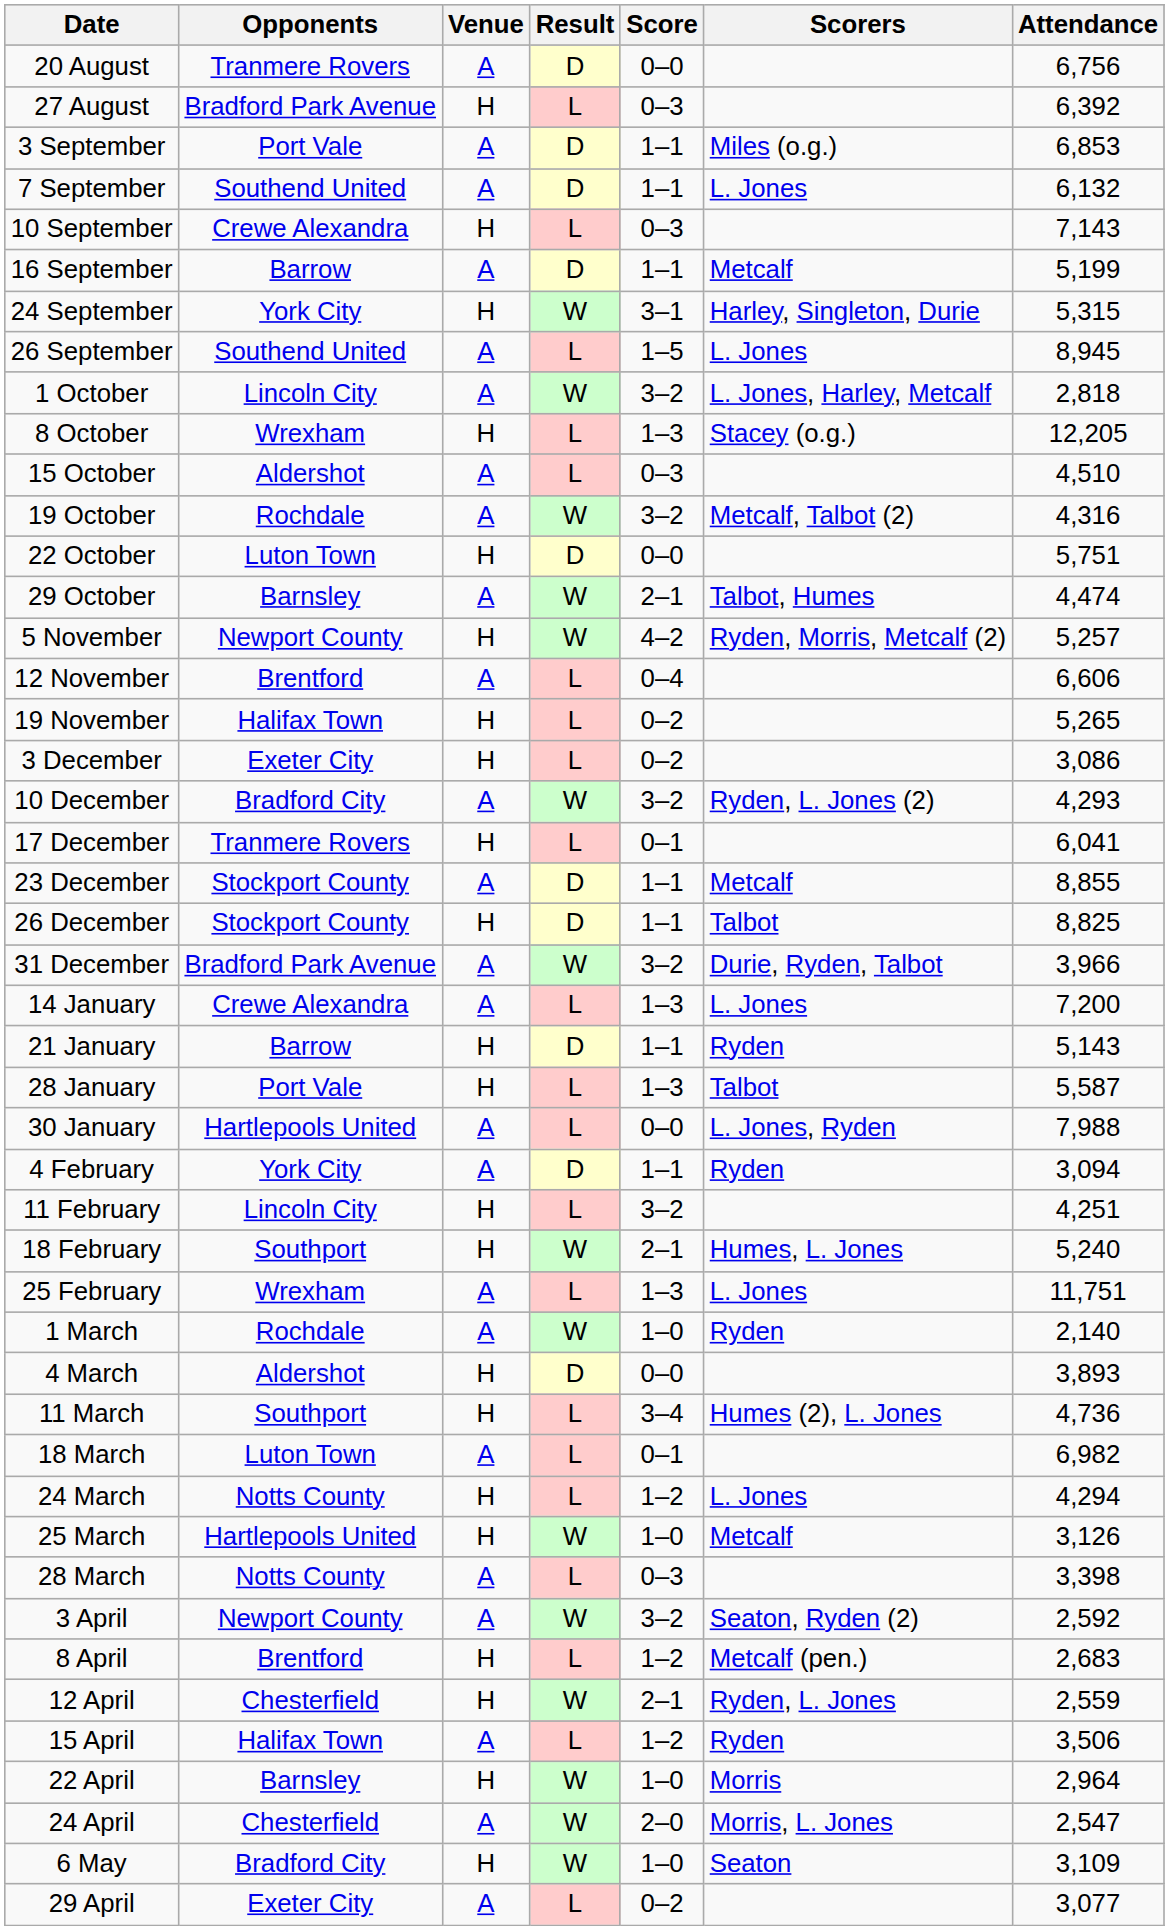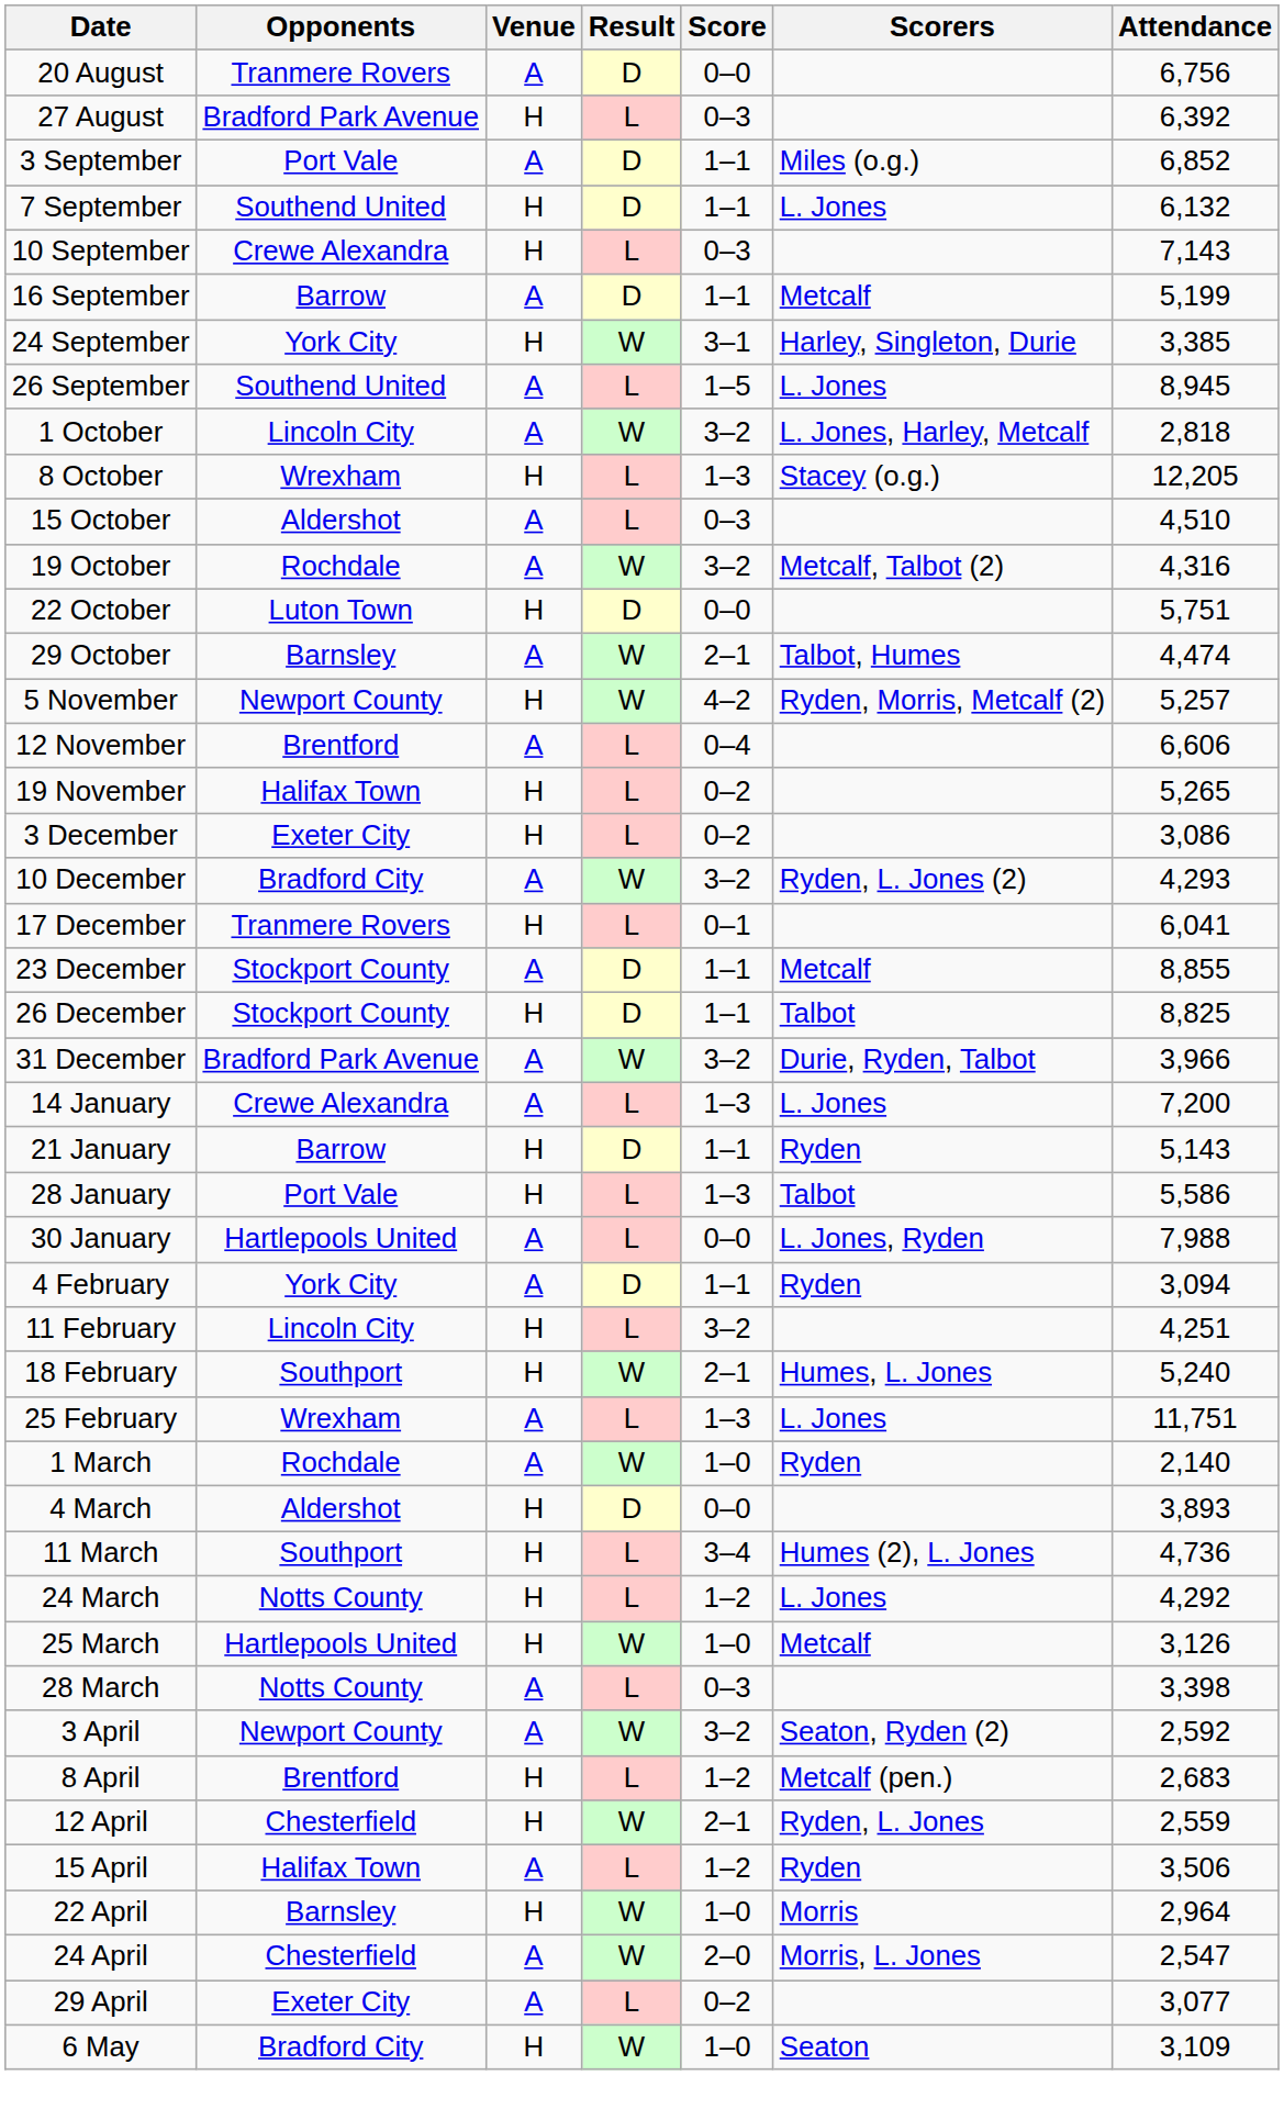 <table class="wikitable" style="text-align:center">
 <tr>
 <th>Date</th>
 <th>Opponents</th>
 <th>Venue</th>
 <th>Result</th>
 <th>Score</th>
 <th>Scorers</th>
 <th>Attendance</th>
 </tr>
 <tr>
 <td>20 August</td>
 <td><a href='#'>Tranmere Rovers</a></td>
 <td><a href='#'>A</a></td>
 <td style="background-color:#FFFFCC">D</td>
 <td>0–0</td>
 <td align="left"></td>
 <td>6,756</td>
 </tr>
 <tr>
 <td>27 August</td>
 <td><a href='#'>Bradford Park Avenue</a></td>
 <td>H</td>
 <td style="background-color:#FFCCCC">L</td>
 <td>0–3</td>
 <td align="left"></td>
 <td>6,392</td>
 </tr>
 <tr>
 <td>3 September</td>
 <td><a href='#'>Port Vale</a></td>
 <td><a href='#'>A</a></td>
 <td style="background-color:#FFFFCC">D</td>
 <td>1–1</td>
 <td align="left"><a href='#'>Miles</a> (o.g.)</td>
-<td>6,853</td>
+<td>6,852</td>
 </tr>
 <tr>
 <td>7 September</td>
 <td><a href='#'>Southend United</a></td>
-<td><a href='#'>A</a></td>
+<td>H</td>
 <td style="background-color:#FFFFCC">D</td>
 <td>1–1</td>
 <td align="left"><a href='#'>L. Jones</a></td>
 <td>6,132</td>
 </tr>
 <tr>
 <td>10 September</td>
 <td><a href='#'>Crewe Alexandra</a></td>
 <td>H</td>
 <td style="background-color:#FFCCCC">L</td>
 <td>0–3</td>
 <td align="left"></td>
 <td>7,143</td>
 </tr>
 <tr>
 <td>16 September</td>
 <td><a href='#'>Barrow</a></td>
 <td><a href='#'>A</a></td>
 <td style="background-color:#FFFFCC">D</td>
 <td>1–1</td>
 <td align="left"><a href='#'>Metcalf</a></td>
 <td>5,199</td>
 </tr>
 <tr>
 <td>24 September</td>
 <td><a href='#'>York City</a></td>
 <td>H</td>
 <td style="background-color:#CCFFCC">W</td>
 <td>3–1</td>
 <td align="left"><a href='#'>Harley</a>, <a href='#'>Singleton</a>, <a href='#'>Durie</a></td>
-<td>5,315</td>
+<td>3,385</td>
 </tr>
 <tr>
 <td>26 September</td>
 <td><a href='#'>Southend United</a></td>
 <td><a href='#'>A</a></td>
 <td style="background-color:#FFCCCC">L</td>
 <td>1–5</td>
 <td align="left"><a href='#'>L. Jones</a></td>
 <td>8,945</td>
 </tr>
 <tr>
 <td>1 October</td>
 <td><a href='#'>Lincoln City</a></td>
 <td><a href='#'>A</a></td>
 <td style="background-color:#CCFFCC">W</td>
 <td>3–2</td>
 <td align="left"><a href='#'>L. Jones</a>, <a href='#'>Harley</a>, <a href='#'>Metcalf</a></td>
 <td>2,818</td>
 </tr>
 <tr>
 <td>8 October</td>
 <td><a href='#'>Wrexham</a></td>
 <td>H</td>
 <td style="background-color:#FFCCCC">L</td>
 <td>1–3</td>
 <td align="left"><a href='#'>Stacey</a> (o.g.)</td>
 <td>12,205</td>
 </tr>
 <tr>
 <td>15 October</td>
 <td><a href='#'>Aldershot</a></td>
 <td><a href='#'>A</a></td>
 <td style="background-color:#FFCCCC">L</td>
 <td>0–3</td>
 <td align="left"></td>
 <td>4,510</td>
 </tr>
 <tr>
 <td>19 October</td>
 <td><a href='#'>Rochdale</a></td>
 <td><a href='#'>A</a></td>
 <td style="background-color:#CCFFCC">W</td>
 <td>3–2</td>
 <td align="left"><a href='#'>Metcalf</a>, <a href='#'>Talbot</a> (2)</td>
 <td>4,316</td>
 </tr>
 <tr>
 <td>22 October</td>
 <td><a href='#'>Luton Town</a></td>
 <td>H</td>
 <td style="background-color:#FFFFCC">D</td>
 <td>0–0</td>
 <td align="left"></td>
 <td>5,751</td>
 </tr>
 <tr>
 <td>29 October</td>
 <td><a href='#'>Barnsley</a></td>
 <td><a href='#'>A</a></td>
 <td style="background-color:#CCFFCC">W</td>
 <td>2–1</td>
 <td align="left"><a href='#'>Talbot</a>, <a href='#'>Humes</a></td>
 <td>4,474</td>
 </tr>
 <tr>
 <td>5 November</td>
 <td><a href='#'>Newport County</a></td>
 <td>H</td>
 <td style="background-color:#CCFFCC">W</td>
 <td>4–2</td>
 <td align="left"><a href='#'>Ryden</a>, <a href='#'>Morris</a>, <a href='#'>Metcalf</a> (2)</td>
 <td>5,257</td>
 </tr>
 <tr>
 <td>12 November</td>
 <td><a href='#'>Brentford</a></td>
 <td><a href='#'>A</a></td>
 <td style="background-color:#FFCCCC">L</td>
 <td>0–4</td>
 <td align="left"></td>
 <td>6,606</td>
 </tr>
 <tr>
 <td>19 November</td>
 <td><a href='#'>Halifax Town</a></td>
 <td>H</td>
 <td style="background-color:#FFCCCC">L</td>
 <td>0–2</td>
 <td align="left"></td>
 <td>5,265</td>
 </tr>
 <tr>
 <td>3 December</td>
 <td><a href='#'>Exeter City</a></td>
 <td>H</td>
 <td style="background-color:#FFCCCC">L</td>
 <td>0–2</td>
 <td align="left"></td>
 <td>3,086</td>
 </tr>
 <tr>
 <td>10 December</td>
 <td><a href='#'>Bradford City</a></td>
 <td><a href='#'>A</a></td>
 <td style="background-color:#CCFFCC">W</td>
 <td>3–2</td>
 <td align="left"><a href='#'>Ryden</a>, <a href='#'>L. Jones</a> (2)</td>
 <td>4,293</td>
 </tr>
 <tr>
 <td>17 December</td>
 <td><a href='#'>Tranmere Rovers</a></td>
 <td>H</td>
 <td style="background-color:#FFCCCC">L</td>
 <td>0–1</td>
 <td align="left"></td>
 <td>6,041</td>
 </tr>
 <tr>
 <td>23 December</td>
 <td><a href='#'>Stockport County</a></td>
 <td><a href='#'>A</a></td>
 <td style="background-color:#FFFFCC">D</td>
 <td>1–1</td>
 <td align="left"><a href='#'>Metcalf</a></td>
 <td>8,855</td>
 </tr>
 <tr>
 <td>26 December</td>
 <td><a href='#'>Stockport County</a></td>
 <td>H</td>
 <td style="background-color:#FFFFCC">D</td>
 <td>1–1</td>
 <td align="left"><a href='#'>Talbot</a></td>
 <td>8,825</td>
 </tr>
 <tr>
 <td>31 December</td>
 <td><a href='#'>Bradford Park Avenue</a></td>
 <td><a href='#'>A</a></td>
 <td style="background-color:#CCFFCC">W</td>
 <td>3–2</td>
 <td align="left"><a href='#'>Durie</a>, <a href='#'>Ryden</a>, <a href='#'>Talbot</a></td>
 <td>3,966</td>
 </tr>
 <tr>
 <td>14 January</td>
 <td><a href='#'>Crewe Alexandra</a></td>
 <td><a href='#'>A</a></td>
 <td style="background-color:#FFCCCC">L</td>
 <td>1–3</td>
 <td align="left"><a href='#'>L. Jones</a></td>
 <td>7,200</td>
 </tr>
 <tr>
 <td>21 January</td>
 <td><a href='#'>Barrow</a></td>
 <td>H</td>
 <td style="background-color:#FFFFCC">D</td>
 <td>1–1</td>
 <td align="left"><a href='#'>Ryden</a></td>
 <td>5,143</td>
 </tr>
 <tr>
 <td>28 January</td>
 <td><a href='#'>Port Vale</a></td>
 <td>H</td>
 <td style="background-color:#FFCCCC">L</td>
 <td>1–3</td>
 <td align="left"><a href='#'>Talbot</a></td>
-<td>5,587</td>
+<td>5,586</td>
 </tr>
 <tr>
 <td>30 January</td>
 <td><a href='#'>Hartlepools United</a></td>
 <td><a href='#'>A</a></td>
 <td style="background-color:#FFCCCC">L</td>
 <td>0–0</td>
 <td align="left"><a href='#'>L. Jones</a>, <a href='#'>Ryden</a></td>
 <td>7,988</td>
 </tr>
 <tr>
 <td>4 February</td>
 <td><a href='#'>York City</a></td>
 <td><a href='#'>A</a></td>
 <td style="background-color:#FFFFCC">D</td>
 <td>1–1</td>
 <td align="left"><a href='#'>Ryden</a></td>
 <td>3,094</td>
 </tr>
 <tr>
 <td>11 February</td>
 <td><a href='#'>Lincoln City</a></td>
 <td>H</td>
 <td style="background-color:#FFCCCC">L</td>
 <td>3–2</td>
 <td align="left"></td>
 <td>4,251</td>
 </tr>
 <tr>
 <td>18 February</td>
 <td><a href='#'>Southport</a></td>
 <td>H</td>
 <td style="background-color:#CCFFCC">W</td>
 <td>2–1</td>
 <td align="left"><a href='#'>Humes</a>, <a href='#'>L. Jones</a></td>
 <td>5,240</td>
 </tr>
 <tr>
 <td>25 February</td>
 <td><a href='#'>Wrexham</a></td>
 <td><a href='#'>A</a></td>
 <td style="background-color:#FFCCCC">L</td>
 <td>1–3</td>
 <td align="left"><a href='#'>L. Jones</a></td>
 <td>11,751</td>
 </tr>
 <tr>
 <td>1 March</td>
 <td><a href='#'>Rochdale</a></td>
 <td><a href='#'>A</a></td>
 <td style="background-color:#CCFFCC">W</td>
 <td>1–0</td>
 <td align="left"><a href='#'>Ryden</a></td>
 <td>2,140</td>
 </tr>
 <tr>
 <td>4 March</td>
 <td><a href='#'>Aldershot</a></td>
 <td>H</td>
 <td style="background-color:#FFFFCC">D</td>
 <td>0–0</td>
 <td align="left"></td>
 <td>3,893</td>
 </tr>
 <tr>
 <td>11 March</td>
 <td><a href='#'>Southport</a></td>
 <td>H</td>
 <td style="background-color:#FFCCCC">L</td>
 <td>3–4</td>
 <td align="left"><a href='#'>Humes</a> (2), <a href='#'>L. Jones</a></td>
 <td>4,736</td>
 </tr>
 <tr>
-<td>18 March</td>
-<td><a href='#'>Luton Town</a></td>
-<td><a href='#'>A</a></td>
-<td style="background-color:#FFCCCC">L</td>
-<td>0–1</td>
-<td align="left"></td>
-<td>6,982</td>
-</tr>
-<tr>
 <td>24 March</td>
 <td><a href='#'>Notts County</a></td>
 <td>H</td>
 <td style="background-color:#FFCCCC">L</td>
 <td>1–2</td>
 <td align="left"><a href='#'>L. Jones</a></td>
-<td>4,294</td>
+<td>4,292</td>
 </tr>
 <tr>
 <td>25 March</td>
 <td><a href='#'>Hartlepools United</a></td>
 <td>H</td>
 <td style="background-color:#CCFFCC">W</td>
 <td>1–0</td>
 <td align="left"><a href='#'>Metcalf</a></td>
 <td>3,126</td>
 </tr>
 <tr>
 <td>28 March</td>
 <td><a href='#'>Notts County</a></td>
 <td><a href='#'>A</a></td>
 <td style="background-color:#FFCCCC">L</td>
 <td>0–3</td>
 <td align="left"></td>
 <td>3,398</td>
 </tr>
 <tr>
 <td>3 April</td>
 <td><a href='#'>Newport County</a></td>
 <td><a href='#'>A</a></td>
 <td style="background-color:#CCFFCC">W</td>
 <td>3–2</td>
 <td align="left"><a href='#'>Seaton</a>, <a href='#'>Ryden</a> (2)</td>
 <td>2,592</td>
 </tr>
 <tr>
 <td>8 April</td>
 <td><a href='#'>Brentford</a></td>
 <td>H</td>
 <td style="background-color:#FFCCCC">L</td>
 <td>1–2</td>
 <td align="left"><a href='#'>Metcalf</a> (pen.)</td>
 <td>2,683</td>
 </tr>
 <tr>
 <td>12 April</td>
 <td><a href='#'>Chesterfield</a></td>
 <td>H</td>
 <td style="background-color:#CCFFCC">W</td>
 <td>2–1</td>
 <td align="left"><a href='#'>Ryden</a>, <a href='#'>L. Jones</a></td>
 <td>2,559</td>
 </tr>
 <tr>
 <td>15 April</td>
 <td><a href='#'>Halifax Town</a></td>
 <td><a href='#'>A</a></td>
 <td style="background-color:#FFCCCC">L</td>
 <td>1–2</td>
 <td align="left"><a href='#'>Ryden</a></td>
 <td>3,506</td>
 </tr>
 <tr>
 <td>22 April</td>
 <td><a href='#'>Barnsley</a></td>
 <td>H</td>
 <td style="background-color:#CCFFCC">W</td>
 <td>1–0</td>
 <td align="left"><a href='#'>Morris</a></td>
 <td>2,964</td>
 </tr>
 <tr>
 <td>24 April</td>
 <td><a href='#'>Chesterfield</a></td>
 <td><a href='#'>A</a></td>
 <td style="background-color:#CCFFCC">W</td>
 <td>2–0</td>
 <td align="left"><a href='#'>Morris</a>, <a href='#'>L. Jones</a></td>
 <td>2,547</td>
 </tr>
 <tr>
+<td>29 April</td>
+<td><a href='#'>Exeter City</a></td>
+<td><a href='#'>A</a></td>
+<td style="background-color:#FFCCCC">L</td>
+<td>0–2</td>
+<td align="left"></td>
+<td>3,077</td>
+</tr>
+<tr>
 <td>6 May</td>
 <td><a href='#'>Bradford City</a></td>
 <td>H</td>
 <td style="background-color:#CCFFCC">W</td>
 <td>1–0</td>
 <td align="left"><a href='#'>Seaton</a></td>
 <td>3,109</td>
 </tr>
-<tr>
-<td>29 April</td>
-<td><a href='#'>Exeter City</a></td>
-<td><a href='#'>A</a></td>
-<td style="background-color:#FFCCCC">L</td>
-<td>0–2</td>
-<td align="left"></td>
-<td>3,077</td>
-</tr>
 </table>
